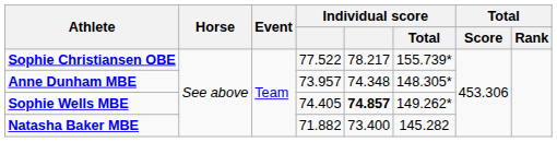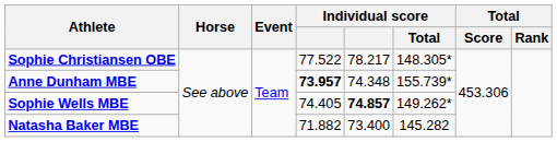 <table class=wikitable style="font-size:90%">
 <tr>
 <th rowspan="2">Athlete</th>
 <th rowspan="2">Horse</th>
 <th rowspan="2">Event</th>
 <th colspan="3">Individual score</th>
 <th colspan="2">Total</th>
 </tr>
 <tr>
 <th></th>
 <th></th>
 <th>Total</th>
 <th>Score</th>
 <th>Rank</th>
 </tr>
 <tr align=center>
 <td align=left><strong><a href='#'>Sophie Christiansen OBE</a></strong></td>
 <td style="text-align:left;" rowspan="4"><em>See above</em></td>
 <td style="text-align:left;" rowspan="4"><a href='#'>Team</a></td>
 <td>77.522</td>
 <td>78.217</td>
-<td>155.739*</td>
+<td>148.305*</td>
 <td rowspan="4">453.306</td>
 <td rowspan="4"></td>
 </tr>
 <tr align=center>
 <td align=left><strong><a href='#'>Anne Dunham MBE</a></strong></td>
-<td>73.957</td>
+<td><strong>73.957</strong></td>
 <td>74.348</td>
-<td>148.305*</td>
+<td>155.739*</td>
 </tr>
 <tr align=center>
 <td align=left><strong><a href='#'>Sophie Wells MBE</a></strong></td>
 <td>74.405</td>
 <td><strong>74.857</strong></td>
 <td>149.262*</td>
 </tr>
 <tr align=center>
 <td align=left><strong><a href='#'>Natasha Baker MBE</a></strong></td>
 <td>71.882</td>
 <td>73.400</td>
 <td>145.282</td>
 </tr>
 </table>
